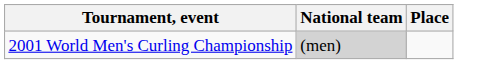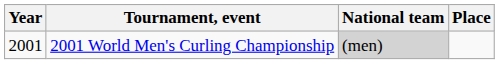 <table class="wikitable">
 <tr>
+<th scope="col">Year</th>
 <th scope="col">Tournament, event</th>
 <th scope="col">National team</th>
 <th scope="col">Place</th>
 </tr>
 <tr>
+<td>2001</td>
 <td><a href='#'>2001 World Men's Curling Championship</a></td>
 <td style="background: lightgrey;"> (men)</td>
 <td></td>
 </tr>
 </table>
